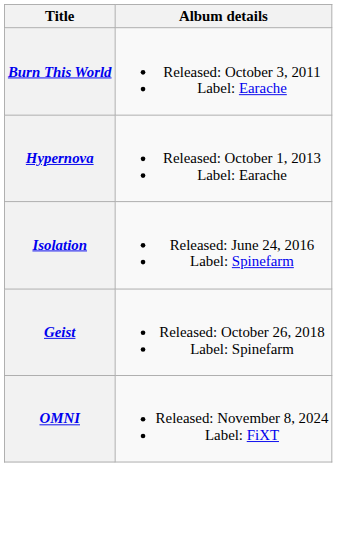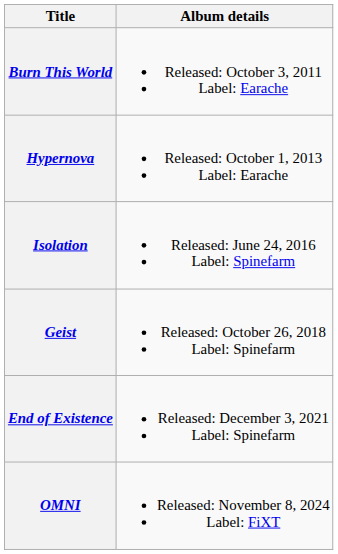 <table class="wikitable plainrowheaders"  style="text-align:center;">
 <tr>
 <th>Title</th>
 <th>Album details</th>
 </tr>
 <tr>
 <th scope="row"><em><a href='#'>Burn This World</a></em></th>
 <td><br><ul><li>Released: October 3, 2011</li><li>Label: <a href='#'>Earache</a></li></ul></td>
 </tr>
 <tr>
 <th scope="row"><em><a href='#'>Hypernova</a></em></th>
 <td><br><ul><li>Released: October 1, 2013</li><li>Label: Earache</li></ul></td>
 </tr>
 <tr>
 <th scope="row"><em><a href='#'>Isolation</a></em></th>
 <td><br><ul><li>Released: June 24, 2016</li><li>Label: <a href='#'>Spinefarm</a></li></ul></td>
 </tr>
 <tr>
 <th scope="row"><em><a href='#'>Geist</a></em></th>
 <td><br><ul><li>Released: October 26, 2018</li><li>Label: Spinefarm</li></ul></td>
 </tr>
 <tr>
+<th scope="row"><em><a href='#'>End of Existence</a></em></th>
+<td><br><ul><li>Released: December 3, 2021</li><li>Label: Spinefarm</li></ul></td>
+</tr>
+<tr>
 <th scope="row"><em><a href='#'>OMNI</a></em></th>
 <td><br><ul><li>Released: November 8, 2024</li><li>Label: <a href='#'>FiXT</a></li></ul></td>
 </tr>
 </table>
